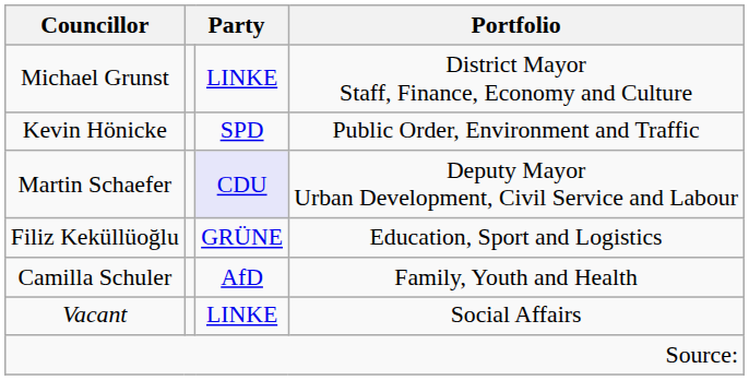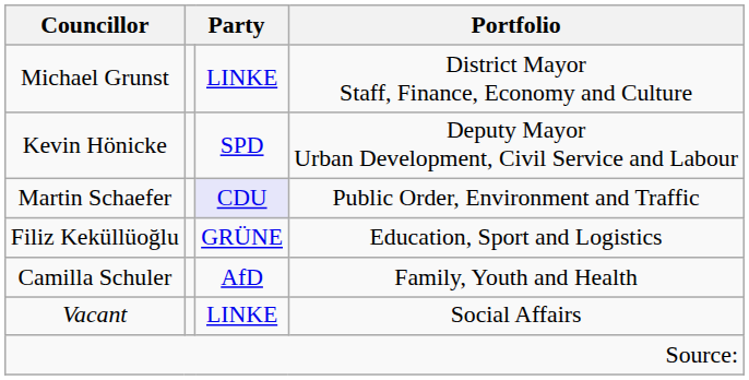 <table class=wikitable style="font-size:90%; text-align:center">
 <tr>
 <th>Councillor</th>
 <th colspan=2>Party</th>
 <th>Portfolio</th>
 </tr>
 <tr>
 <td>Michael Grunst</td>
 <td bgcolor=></td>
 <td><a href='#'>LINKE</a></td>
 <td>District Mayor<br>Staff, Finance, Economy and Culture</td>
 </tr>
 <tr>
 <td>Kevin Hönicke</td>
 <td bgcolor=></td>
 <td><a href='#'>SPD</a></td>
-<td>Public Order, Environment and Traffic</td>
+<td>Deputy Mayor<br>Urban Development, Civil Service and Labour</td>
 </tr>
 <tr>
 <td>Martin Schaefer</td>
 <td bgcolor=></td>
 <td style="background: lavender;"><a href='#'>CDU</a></td>
-<td>Deputy Mayor<br>Urban Development, Civil Service and Labour</td>
+<td>Public Order, Environment and Traffic</td>
 </tr>
 <tr>
 <td>Filiz Keküllüoğlu</td>
 <td bgcolor=></td>
 <td><a href='#'>GRÜNE</a></td>
 <td>Education, Sport and Logistics</td>
 </tr>
 <tr>
 <td>Camilla Schuler</td>
 <td bgcolor=></td>
 <td><a href='#'>AfD</a></td>
 <td>Family, Youth and Health</td>
 </tr>
 <tr>
 <td><em>Vacant</em></td>
 <td bgcolor=></td>
 <td><a href='#'>LINKE</a></td>
 <td>Social Affairs</td>
 </tr>
 <tr>
 <td colspan=4 align=right>Source: </td>
 </tr>
 </table>
